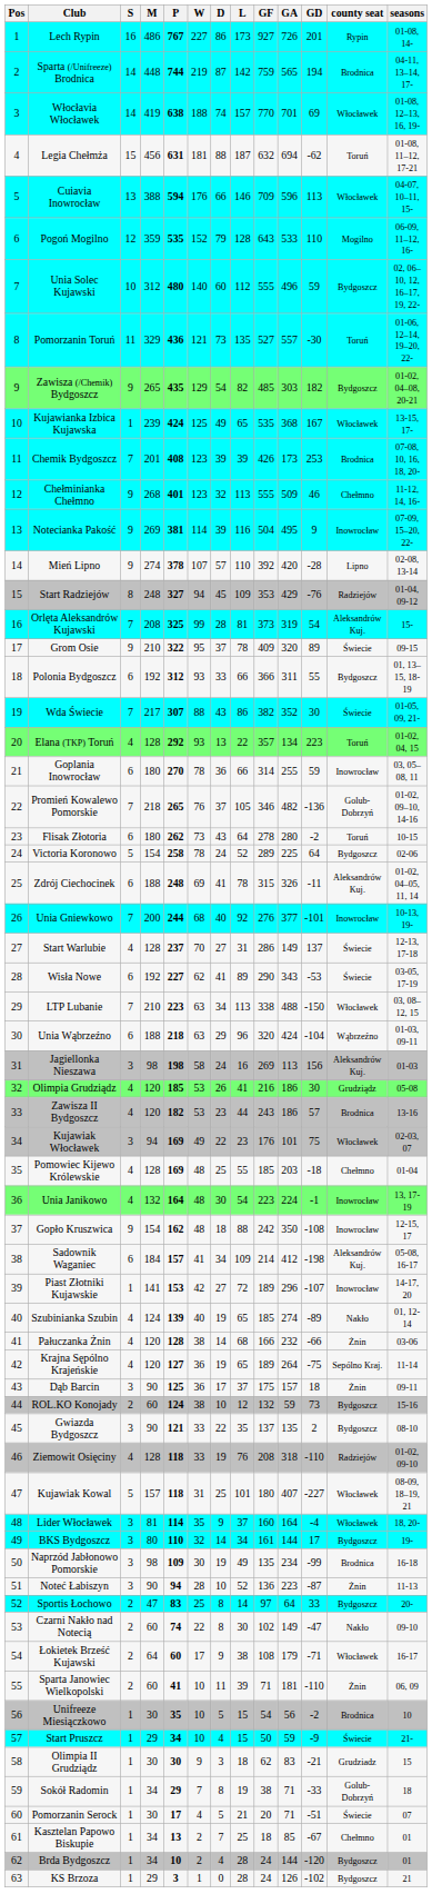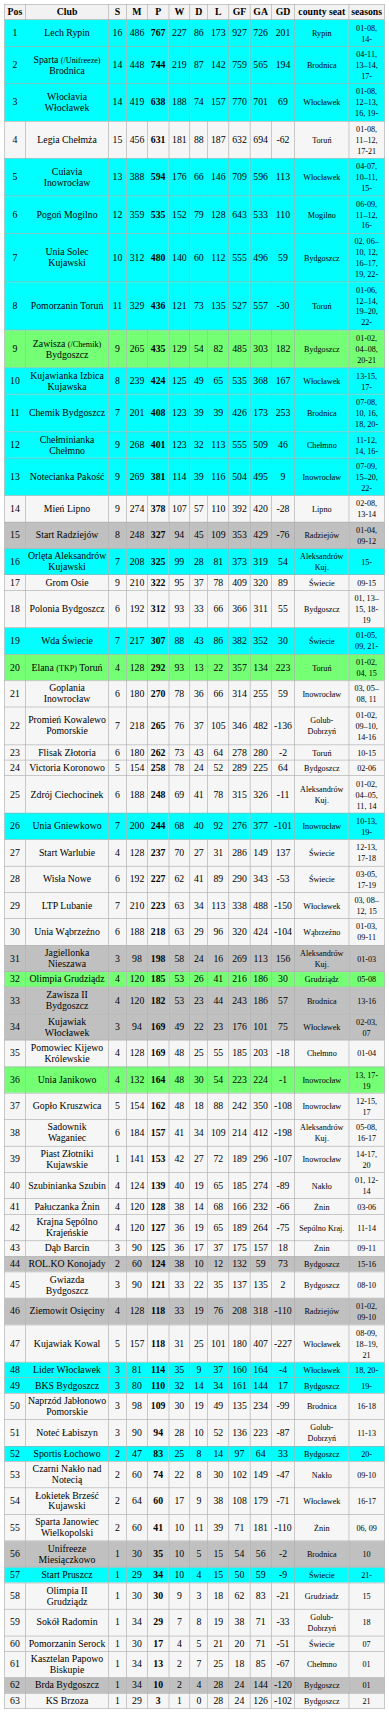 <table class="wikitable sortable" style="margin: 0;background:#ffffff;">
 <tr bgcolor=#e6e6e6>
 <th width=35px>Pos</th>
 <th width=210px>Club</th>
 <th width=35px>S</th>
 <th width=35px>M</th>
 <th width=35px>P</th>
 <th width=35px>W</th>
 <th width=35px>D</th>
 <th width=35px>L</th>
 <th width=35px>GF</th>
 <th width=35px>GA</th>
 <th width=35px>GD</th>
 <th width=105px>county seat</th>
 <th>seasons</th>
 </tr>
 <tr align=center bgcolor=#00FFFF>
 <td>1</td>
 <td>Lech Rypin</td>
 <td>16</td>
 <td>486</td>
 <td><strong>767</strong></td>
 <td>227</td>
 <td>86</td>
 <td>173</td>
 <td>927</td>
 <td>726</td>
 <td>201</td>
 <td><small>Rypin</small></td>
 <td><small>01-08, 14-</small></td>
 </tr>
 <tr align=center bgcolor=#00FFFF>
 <td>2</td>
 <td>Sparta <small>(/Unifreeze)</small> Brodnica</td>
 <td>14</td>
 <td>448</td>
 <td><strong>744</strong></td>
 <td>219</td>
 <td>87</td>
 <td>142</td>
 <td>759</td>
 <td>565</td>
 <td>194</td>
 <td><small>Brodnica</small></td>
 <td><small>04-11, 13–14, 17-</small></td>
 </tr>
 <tr align=center bgcolor=#00FFFF>
 <td>3</td>
 <td>Włocłavia Włocławek</td>
 <td>14</td>
 <td>419</td>
 <td><strong>638</strong></td>
 <td>188</td>
 <td>74</td>
 <td>157</td>
 <td>770</td>
 <td>701</td>
 <td>69</td>
 <td><small>Włocławek</small></td>
 <td><small>01-08, 12–13, 16, 19-</small></td>
 </tr>
 <tr align=center bgcolor=#f6f6f6>
 <td>4</td>
 <td>Legia Chełmża</td>
 <td>15</td>
 <td>456</td>
 <td><strong>631</strong></td>
 <td>181</td>
 <td>88</td>
 <td>187</td>
 <td>632</td>
 <td>694</td>
 <td>-62</td>
 <td><small>Toruń</small></td>
 <td><small>01-08, 11–12, 17-21</small></td>
 </tr>
 <tr align=center bgcolor=#00FFFF>
 <td>5</td>
 <td>Cuiavia Inowrocław</td>
 <td>13</td>
 <td>388</td>
 <td><strong>594</strong></td>
 <td>176</td>
 <td>66</td>
 <td>146</td>
 <td>709</td>
 <td>596</td>
 <td>113</td>
 <td><small>Włocławek</small></td>
 <td><small>04-07, 10–11, 15-</small></td>
 </tr>
 <tr align=center bgcolor=#00FFFF>
 <td>6</td>
 <td>Pogoń Mogilno</td>
 <td>12</td>
 <td>359</td>
 <td><strong>535</strong></td>
 <td>152</td>
 <td>79</td>
 <td>128</td>
 <td>643</td>
 <td>533</td>
 <td>110</td>
 <td><small>Mogilno</small></td>
 <td><small>06-09, 11–12, 16-</small></td>
 </tr>
 <tr align=center bgcolor=#00FFFF>
 <td>7</td>
 <td>Unia Solec Kujawski</td>
 <td>10</td>
 <td>312</td>
 <td><strong>480</strong></td>
 <td>140</td>
 <td>60</td>
 <td>112</td>
 <td>555</td>
 <td>496</td>
 <td>59</td>
 <td><small>Bydgoszcz</small></td>
 <td><small>02, 06–10, 12, 16–17, 19, 22-</small></td>
 </tr>
 <tr align=center bgcolor=#00FFFF>
 <td>8</td>
 <td>Pomorzanin Toruń</td>
 <td>11</td>
 <td>329</td>
 <td><strong>436</strong></td>
 <td>121</td>
 <td>73</td>
 <td>135</td>
 <td>527</td>
 <td>557</td>
 <td>-30</td>
 <td><small>Toruń</small></td>
 <td><small>01-06, 12–14, 19–20, 22-</small></td>
 </tr>
 <tr align=center bgcolor=#75ff75>
 <td>9</td>
 <td>Zawisza <small>(/Chemik)</small> Bydgoszcz</td>
 <td>9</td>
 <td>265</td>
 <td><strong>435</strong></td>
 <td>129</td>
 <td>54</td>
 <td>82</td>
 <td>485</td>
 <td>303</td>
 <td>182</td>
 <td><small>Bydgoszcz</small></td>
 <td><small>01-02, 04–08, 20-21</small></td>
 </tr>
 <tr align=center bgcolor=#00FFFF>
 <td>10</td>
 <td>Kujawianka Izbica Kujawska</td>
-<td>1</td>
+<td>8</td>
 <td>239</td>
 <td><strong>424</strong></td>
 <td>125</td>
 <td>49</td>
 <td>65</td>
 <td>535</td>
 <td>368</td>
 <td>167</td>
 <td><small>Włocławek</small></td>
 <td><small>13-15, 17-</small></td>
 </tr>
 <tr align=center bgcolor=#00FFFF>
 <td>11</td>
 <td>Chemik Bydgoszcz</td>
 <td>7</td>
 <td>201</td>
 <td><strong>408</strong></td>
 <td>123</td>
 <td>39</td>
 <td>39</td>
 <td>426</td>
 <td>173</td>
 <td>253</td>
 <td><small>Brodnica</small></td>
 <td><small>07-08, 10, 16, 18, 20-</small></td>
 </tr>
 <tr align=center bgcolor=#00FFFF>
 <td>12</td>
 <td>Chełminianka Chełmno</td>
 <td>9</td>
 <td>268</td>
 <td><strong>401</strong></td>
 <td>123</td>
 <td>32</td>
 <td>113</td>
 <td>555</td>
 <td>509</td>
 <td>46</td>
 <td><small>Chełmno</small></td>
 <td><small>11-12, 14, 16-</small></td>
 </tr>
 <tr align=center bgcolor=#00FFFF>
 <td>13</td>
 <td>Notecianka Pakość</td>
 <td>9</td>
 <td>269</td>
 <td><strong>381</strong></td>
 <td>114</td>
 <td>39</td>
 <td>116</td>
 <td>504</td>
 <td>495</td>
 <td>9</td>
 <td><small>Inowrocław</small></td>
 <td><small>07-09, 15–20, 22-</small></td>
 </tr>
 <tr align=center bgcolor=#f6f6f6>
 <td>14</td>
 <td>Mień Lipno</td>
 <td>9</td>
 <td>274</td>
 <td><strong>378</strong></td>
 <td>107</td>
 <td>57</td>
 <td>110</td>
 <td>392</td>
 <td>420</td>
 <td>-28</td>
 <td><small>Lipno</small></td>
 <td><small>02-08, 13-14</small></td>
 </tr>
 <tr align=center bgcolor=#c0c0c0>
 <td>15</td>
 <td>Start Radziejów</td>
 <td>8</td>
 <td>248</td>
 <td><strong>327</strong></td>
 <td>94</td>
 <td>45</td>
 <td>109</td>
 <td>353</td>
 <td>429</td>
 <td>-76</td>
 <td><small>Radziejów</small></td>
 <td><small>01-04, 09-12</small></td>
 </tr>
 <tr align=center bgcolor=#00FFFF>
 <td>16</td>
 <td>Orlęta Aleksandrów Kujawski</td>
 <td>7</td>
 <td>208</td>
 <td><strong>325</strong></td>
 <td>99</td>
 <td>28</td>
 <td>81</td>
 <td>373</td>
 <td>319</td>
 <td>54</td>
 <td><small>Aleksandrów Kuj.</small></td>
 <td><small>15-</small></td>
 </tr>
 <tr align=center bgcolor=#f6f6f6>
 <td>17</td>
 <td>Grom Osie</td>
 <td>9</td>
 <td>210</td>
 <td><strong>322</strong></td>
 <td>95</td>
 <td>37</td>
 <td>78</td>
 <td>409</td>
 <td>320</td>
 <td>89</td>
 <td><small>Świecie</small></td>
 <td><small>09-15</small></td>
 </tr>
 <tr align=center bgcolor=#f6f6f6>
 <td>18</td>
 <td>Polonia Bydgoszcz</td>
 <td>6</td>
 <td>192</td>
 <td><strong>312</strong></td>
 <td>93</td>
 <td>33</td>
 <td>66</td>
 <td>366</td>
 <td>311</td>
 <td>55</td>
 <td><small>Bydgoszcz</small></td>
 <td><small>01, 13–15, 18-19</small></td>
 </tr>
 <tr align=center bgcolor=#00FFFF>
 <td>19</td>
 <td>Wda Świecie</td>
 <td>7</td>
 <td>217</td>
 <td><strong>307</strong></td>
 <td>88</td>
 <td>43</td>
 <td>86</td>
 <td>382</td>
 <td>352</td>
 <td>30</td>
 <td><small>Świecie</small></td>
 <td><small>01-05, 09, 21-</small></td>
 </tr>
 <tr align=center bgcolor=#75ff75>
 <td>20</td>
 <td>Elana <small>(TKP)</small> Toruń</td>
 <td>4</td>
 <td>128</td>
 <td><strong>292</strong></td>
 <td>93</td>
 <td>13</td>
 <td>22</td>
 <td>357</td>
 <td>134</td>
 <td>223</td>
 <td><small>Toruń</small></td>
 <td><small>01-02, 04, 15</small></td>
 </tr>
 <tr align=center bgcolor=#f6f6f6>
 <td>21</td>
 <td>Goplania Inowrocław</td>
 <td>6</td>
 <td>180</td>
 <td><strong>270</strong></td>
 <td>78</td>
 <td>36</td>
 <td>66</td>
 <td>314</td>
 <td>255</td>
 <td>59</td>
 <td><small>Inowrocław</small></td>
 <td><small>03, 05–08, 11</small></td>
 </tr>
 <tr align=center bgcolor=#f6f6f6>
 <td>22</td>
 <td>Promień Kowalewo Pomorskie</td>
 <td>7</td>
 <td>218</td>
 <td><strong>265</strong></td>
 <td>76</td>
 <td>37</td>
 <td>105</td>
 <td>346</td>
 <td>482</td>
 <td>-136</td>
 <td><small>Golub-Dobrzyń</small></td>
 <td><small>01-02, 09–10, 14-16</small></td>
 </tr>
 <tr align=center bgcolor=#f6f6f6>
 <td>23</td>
 <td>Flisak Złotoria</td>
 <td>6</td>
 <td>180</td>
 <td><strong>262</strong></td>
 <td>73</td>
 <td>43</td>
 <td>64</td>
 <td>278</td>
 <td>280</td>
 <td>-2</td>
 <td><small>Toruń</small></td>
 <td><small>10-15</small></td>
 </tr>
 <tr align=center bgcolor=#f6f6f6>
 <td>24</td>
 <td>Victoria Koronowo</td>
 <td>5</td>
 <td>154</td>
 <td><strong>258</strong></td>
 <td>78</td>
 <td>24</td>
 <td>52</td>
 <td>289</td>
 <td>225</td>
 <td>64</td>
 <td><small>Bydgoszcz</small></td>
 <td><small>02-06</small></td>
 </tr>
 <tr align=center bgcolor=#f6f6f6>
 <td>25</td>
 <td>Zdrój Ciechocinek</td>
 <td>6</td>
 <td>188</td>
 <td><strong>248</strong></td>
 <td>69</td>
 <td>41</td>
 <td>78</td>
 <td>315</td>
 <td>326</td>
 <td>-11</td>
 <td><small>Aleksandrów Kuj.</small></td>
 <td><small>01-02, 04–05, 11, 14</small></td>
 </tr>
 <tr align=center bgcolor=#00FFFF>
 <td>26</td>
 <td>Unia Gniewkowo</td>
 <td>7</td>
 <td>200</td>
 <td><strong>244</strong></td>
 <td>68</td>
 <td>40</td>
 <td>92</td>
 <td>276</td>
 <td>377</td>
 <td>-101</td>
 <td><small>Inowrocław</small></td>
 <td><small>10-13, 19-</small></td>
 </tr>
 <tr align=center bgcolor=#f6f6f6>
 <td>27</td>
 <td>Start Warlubie</td>
 <td>4</td>
 <td>128</td>
 <td><strong>237</strong></td>
 <td>70</td>
 <td>27</td>
 <td>31</td>
 <td>286</td>
 <td>149</td>
 <td>137</td>
 <td><small>Świecie</small></td>
 <td><small>12-13, 17-18</small></td>
 </tr>
 <tr align=center bgcolor=#f6f6f6>
 <td>28</td>
 <td>Wisła Nowe</td>
 <td>6</td>
 <td>192</td>
 <td><strong>227</strong></td>
 <td>62</td>
 <td>41</td>
 <td>89</td>
 <td>290</td>
 <td>343</td>
 <td>-53</td>
 <td><small>Świecie</small></td>
 <td><small>03-05, 17-19</small></td>
 </tr>
 <tr align=center bgcolor=#f6f6f6>
 <td>29</td>
 <td>LTP Lubanie</td>
 <td>7</td>
 <td>210</td>
 <td><strong>223</strong></td>
 <td>63</td>
 <td>34</td>
 <td>113</td>
 <td>338</td>
 <td>488</td>
 <td>-150</td>
 <td><small>Włocławek</small></td>
 <td><small>03, 08–12, 15</small></td>
 </tr>
 <tr align=center bgcolor=#f6f6f6>
 <td>30</td>
 <td>Unia Wąbrzeźno</td>
 <td>6</td>
 <td>188</td>
 <td><strong>218</strong></td>
 <td>63</td>
 <td>29</td>
 <td>96</td>
 <td>320</td>
 <td>424</td>
 <td>-104</td>
 <td><small>Wąbrzeźno</small></td>
 <td><small>01-03, 09-11</small></td>
 </tr>
 <tr align=center bgcolor=#c0c0c0>
 <td>31</td>
 <td>Jagiellonka Nieszawa</td>
 <td>3</td>
 <td>98</td>
 <td><strong>198</strong></td>
 <td>58</td>
 <td>24</td>
 <td>16</td>
 <td>269</td>
 <td>113</td>
 <td>156</td>
 <td><small>Aleksandrów Kuj.</small></td>
 <td><small>01-03</small></td>
 </tr>
 <tr align=center bgcolor=#75ff75>
 <td>32</td>
 <td>Olimpia Grudziądz</td>
 <td>4</td>
 <td>120</td>
 <td><strong>185</strong></td>
 <td>53</td>
 <td>26</td>
 <td>41</td>
 <td>216</td>
 <td>186</td>
 <td>30</td>
 <td><small>Grudziądz</small></td>
 <td><small>05-08</small></td>
 </tr>
 <tr align=center bgcolor=#c0c0c0>
 <td>33</td>
 <td>Zawisza II Bydgoszcz</td>
 <td>4</td>
 <td>120</td>
 <td><strong>182</strong></td>
 <td>53</td>
 <td>23</td>
 <td>44</td>
 <td>243</td>
 <td>186</td>
 <td>57</td>
 <td><small>Brodnica</small></td>
 <td><small>13-16</small></td>
 </tr>
 <tr align=center bgcolor=#c0c0c0>
 <td>34</td>
 <td>Kujawiak Włocławek</td>
 <td>3</td>
 <td>94</td>
 <td><strong>169</strong></td>
 <td>49</td>
 <td>22</td>
 <td>23</td>
 <td>176</td>
 <td>101</td>
 <td>75</td>
 <td><small>Włocławek</small></td>
 <td><small>02-03, 07</small></td>
 </tr>
 <tr align=center bgcolor=#f6f6f6>
 <td>35</td>
 <td>Pomowiec Kijewo Królewskie</td>
 <td>4</td>
 <td>128</td>
 <td><strong>169</strong></td>
 <td>48</td>
 <td>25</td>
 <td>55</td>
 <td>185</td>
 <td>203</td>
 <td>-18</td>
 <td><small>Chełmno</small></td>
 <td><small>01-04</small></td>
 </tr>
 <tr align=center bgcolor=#75ff75>
 <td>36</td>
 <td>Unia Janikowo</td>
 <td>4</td>
 <td>132</td>
 <td><strong>164</strong></td>
 <td>48</td>
 <td>30</td>
 <td>54</td>
 <td>223</td>
 <td>224</td>
 <td>-1</td>
 <td><small>Inowrocław</small></td>
 <td><small>13, 17-19</small></td>
 </tr>
 <tr align=center bgcolor=#f6f6f6>
 <td>37</td>
 <td>Gopło Kruszwica</td>
-<td>9</td>
+<td>5</td>
 <td>154</td>
 <td><strong>162</strong></td>
 <td>48</td>
 <td>18</td>
 <td>88</td>
 <td>242</td>
 <td>350</td>
 <td>-108</td>
 <td><small>Inowrocław</small></td>
 <td><small>12-15, 17</small></td>
 </tr>
 <tr align=center bgcolor=#f6f6f6>
 <td>38</td>
 <td>Sadownik Waganiec</td>
 <td>6</td>
 <td>184</td>
 <td><strong>157</strong></td>
 <td>41</td>
 <td>34</td>
 <td>109</td>
 <td>214</td>
 <td>412</td>
 <td>-198</td>
 <td><small>Aleksandrów Kuj.</small></td>
 <td><small>05-08, 16-17</small></td>
 </tr>
 <tr align=center bgcolor=#f6f6f6>
 <td>39</td>
 <td>Piast Złotniki Kujawskie</td>
 <td>1</td>
 <td>141</td>
 <td><strong>153</strong></td>
 <td>42</td>
 <td>27</td>
 <td>72</td>
 <td>189</td>
 <td>296</td>
 <td>-107</td>
 <td><small>Inowrocław</small></td>
 <td><small>14-17, 20</small></td>
 </tr>
 <tr align=center bgcolor=#f6f6f6>
 <td>40</td>
 <td>Szubinianka Szubin</td>
 <td>4</td>
 <td>124</td>
 <td><strong>139</strong></td>
 <td>40</td>
 <td>19</td>
 <td>65</td>
 <td>185</td>
 <td>274</td>
 <td>-89</td>
 <td><small>Nakło</small></td>
 <td><small>01, 12-14</small></td>
 </tr>
 <tr align=center bgcolor=#f6f6f6>
 <td>41</td>
 <td>Pałuczanka Żnin</td>
 <td>4</td>
 <td>120</td>
 <td><strong>128</strong></td>
 <td>38</td>
 <td>14</td>
 <td>68</td>
 <td>166</td>
 <td>232</td>
 <td>-66</td>
 <td><small>Żnin</small></td>
 <td><small>03-06</small></td>
 </tr>
 <tr align=center bgcolor=#f6f6f6>
 <td>42</td>
 <td>Krajna Sępólno Krajeńskie</td>
 <td>4</td>
 <td>120</td>
 <td><strong>127</strong></td>
 <td>36</td>
 <td>19</td>
 <td>65</td>
 <td>189</td>
 <td>264</td>
 <td>-75</td>
 <td><small>Sepólno Kraj.</small></td>
 <td><small>11-14</small></td>
 </tr>
 <tr align=center bgcolor=#f6f6f6>
 <td>43</td>
 <td>Dąb Barcin</td>
 <td>3</td>
 <td>90</td>
 <td><strong>125</strong></td>
 <td>36</td>
 <td>17</td>
 <td>37</td>
 <td>175</td>
 <td>157</td>
 <td>18</td>
 <td><small>Żnin</small></td>
 <td><small>09-11</small></td>
 </tr>
 <tr align=center bgcolor=#c0c0c0>
 <td>44</td>
 <td>ROL.KO Konojady</td>
 <td>2</td>
 <td>60</td>
 <td><strong>124</strong></td>
 <td>38</td>
 <td>10</td>
 <td>12</td>
 <td>132</td>
 <td>59</td>
 <td>73</td>
 <td><small>Bydgoszcz</small></td>
 <td><small>15-16</small></td>
 </tr>
 <tr align=center bgcolor=#f6f6f6>
 <td>45</td>
 <td>Gwiazda Bydgoszcz</td>
 <td>3</td>
 <td>90</td>
 <td><strong>121</strong></td>
 <td>33</td>
 <td>22</td>
 <td>35</td>
 <td>137</td>
 <td>135</td>
 <td>2</td>
 <td><small>Bydgoszcz</small></td>
 <td><small>08-10</small></td>
 </tr>
 <tr align=center bgcolor=#c0c0c0>
 <td>46</td>
 <td>Ziemowit Osięciny</td>
 <td>4</td>
 <td>128</td>
 <td><strong>118</strong></td>
 <td>33</td>
 <td>19</td>
 <td>76</td>
 <td>208</td>
 <td>318</td>
 <td>-110</td>
 <td><small>Radziejów</small></td>
 <td><small>01-02, 09-10</small></td>
 </tr>
 <tr align=center bgcolor=#f6f6f6>
 <td>47</td>
 <td>Kujawiak Kowal</td>
 <td>5</td>
 <td>157</td>
 <td><strong>118</strong></td>
 <td>31</td>
 <td>25</td>
 <td>101</td>
 <td>180</td>
 <td>407</td>
 <td>-227</td>
 <td><small>Włocławek</small></td>
 <td><small>08-09, 18–19, 21</small></td>
 </tr>
 <tr align=center bgcolor=#00FFFF>
 <td>48</td>
 <td>Lider Włocławek</td>
 <td>3</td>
 <td>81</td>
 <td><strong>114</strong></td>
 <td>35</td>
 <td>9</td>
 <td>37</td>
 <td>160</td>
 <td>164</td>
 <td>-4</td>
 <td><small>Włocławek</small></td>
 <td><small>18, 20-</small></td>
 </tr>
 <tr align=center bgcolor=#00FFFF>
 <td>49</td>
 <td>BKS Bydgoszcz</td>
 <td>3</td>
 <td>80</td>
 <td><strong>110</strong></td>
 <td>32</td>
 <td>14</td>
 <td>34</td>
 <td>161</td>
 <td>144</td>
 <td>17</td>
 <td><small>Bydgoszcz</small></td>
 <td><small>19-</small></td>
 </tr>
 <tr align=center bgcolor=#f6f6f6>
 <td>50</td>
 <td>Naprzód Jabłonowo Pomorskie</td>
 <td>3</td>
 <td>98</td>
 <td><strong>109</strong></td>
 <td>30</td>
 <td>19</td>
 <td>49</td>
 <td>135</td>
 <td>234</td>
 <td>-99</td>
 <td><small>Brodnica</small></td>
 <td><small>16-18</small></td>
 </tr>
 <tr align=center bgcolor=#f6f6f6>
 <td>51</td>
 <td>Noteć Łabiszyn</td>
 <td>3</td>
 <td>90</td>
 <td><strong>94</strong></td>
 <td>28</td>
 <td>10</td>
 <td>52</td>
 <td>136</td>
 <td>223</td>
 <td>-87</td>
-<td><small>Żnin</small></td>
+<td><small>Golub-Dobrzyń</small></td>
 <td><small>11-13</small></td>
 </tr>
 <tr align=center bgcolor=#00FFFF>
 <td>52</td>
 <td>Sportis Łochowo</td>
 <td>2</td>
 <td>47</td>
 <td><strong>83</strong></td>
 <td>25</td>
 <td>8</td>
 <td>14</td>
 <td>97</td>
 <td>64</td>
 <td>33</td>
 <td><small>Bydgoszcz</small></td>
 <td><small>20-</small></td>
 </tr>
 <tr align=center bgcolor=#f6f6f6>
 <td>53</td>
 <td>Czarni Nakło nad Notecią</td>
 <td>2</td>
 <td>60</td>
 <td><strong>74</strong></td>
 <td>22</td>
 <td>8</td>
 <td>30</td>
 <td>102</td>
 <td>149</td>
 <td>-47</td>
 <td><small>Nakło</small></td>
 <td><small>09-10</small></td>
 </tr>
 <tr align=center bgcolor=#f6f6f6>
 <td>54</td>
 <td>Łokietek Brześć Kujawski</td>
 <td>2</td>
 <td>64</td>
 <td><strong>60</strong></td>
 <td>17</td>
 <td>9</td>
 <td>38</td>
 <td>108</td>
 <td>179</td>
 <td>-71</td>
 <td><small>Włocławek</small></td>
 <td><small>16-17</small></td>
 </tr>
 <tr align=center bgcolor=#f6f6f6>
 <td>55</td>
 <td>Sparta Janowiec Wielkopolski</td>
 <td>2</td>
 <td>60</td>
 <td><strong>41</strong></td>
 <td>10</td>
 <td>11</td>
 <td>39</td>
 <td>71</td>
 <td>181</td>
 <td>-110</td>
 <td><small>Żnin</small></td>
 <td><small>06, 09</small></td>
 </tr>
 <tr align=center bgcolor=#c0c0c0>
 <td>56</td>
 <td>Unifreeze Miesiączkowo</td>
 <td>1</td>
 <td>30</td>
 <td><strong>35</strong></td>
 <td>10</td>
 <td>5</td>
 <td>15</td>
 <td>54</td>
 <td>56</td>
 <td>-2</td>
 <td><small>Brodnica</small></td>
 <td><small>10</small></td>
 </tr>
 <tr align=center bgcolor=#00FFFF>
 <td>57</td>
 <td>Start Pruszcz</td>
 <td>1</td>
 <td>29</td>
 <td><strong>34</strong></td>
 <td>10</td>
 <td>4</td>
 <td>15</td>
 <td>50</td>
 <td>59</td>
 <td>-9</td>
 <td><small>Świecie</small></td>
 <td><small>21-</small></td>
 </tr>
 <tr align=center bgcolor=#f6f6f6>
 <td>58</td>
 <td>Olimpia II Grudziądz</td>
 <td>1</td>
 <td>30</td>
 <td><strong>30</strong></td>
 <td>9</td>
 <td>3</td>
 <td>18</td>
 <td>62</td>
 <td>83</td>
 <td>-21</td>
 <td><small>Grudziadz</small></td>
 <td><small>15</small></td>
 </tr>
 <tr align=center bgcolor=#f6f6f6>
 <td>59</td>
 <td>Sokół Radomin</td>
 <td>1</td>
 <td>34</td>
 <td><strong>29</strong></td>
 <td>7</td>
 <td>8</td>
 <td>19</td>
 <td>38</td>
 <td>71</td>
 <td>-33</td>
 <td><small>Golub-Dobrzyń</small></td>
 <td><small>18</small></td>
 </tr>
 <tr align=center bgcolor=#f6f6f6>
 <td>60</td>
 <td>Pomorzanin Serock</td>
 <td>1</td>
 <td>30</td>
 <td><strong>17</strong></td>
 <td>4</td>
 <td>5</td>
 <td>21</td>
 <td>20</td>
 <td>71</td>
 <td>-51</td>
 <td><small>Świecie</small></td>
 <td><small>07</small></td>
 </tr>
 <tr align=center bgcolor=#f6f6f6>
 <td>61</td>
 <td>Kasztelan Papowo Biskupie</td>
 <td>1</td>
 <td>34</td>
 <td><strong>13</strong></td>
 <td>2</td>
 <td>7</td>
 <td>25</td>
 <td>18</td>
 <td>85</td>
 <td>-67</td>
 <td><small>Chełmno</small></td>
 <td><small>01</small></td>
 </tr>
 <tr align=center bgcolor=#c0c0c0>
 <td>62</td>
 <td>Brda Bydgoszcz</td>
 <td>1</td>
 <td>34</td>
 <td><strong>10</strong></td>
 <td>2</td>
 <td>4</td>
 <td>28</td>
 <td>24</td>
 <td>144</td>
 <td>-120</td>
 <td><small>Bydgoszcz</small></td>
 <td><small>01</small></td>
 </tr>
 <tr align=center bgcolor=#f6f6f6>
 <td>63</td>
 <td>KS Brzoza</td>
 <td>1</td>
 <td>29</td>
 <td><strong>3</strong></td>
 <td>1</td>
 <td>0</td>
 <td>28</td>
 <td>24</td>
 <td>126</td>
 <td>-102</td>
 <td><small>Bydgoszcz</small></td>
 <td><small>21</small></td>
 </tr>
 </table>
